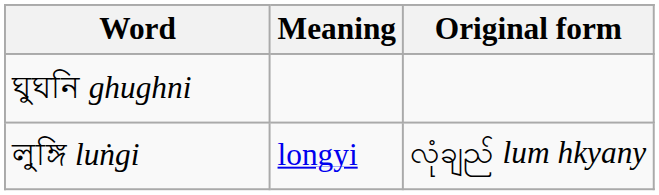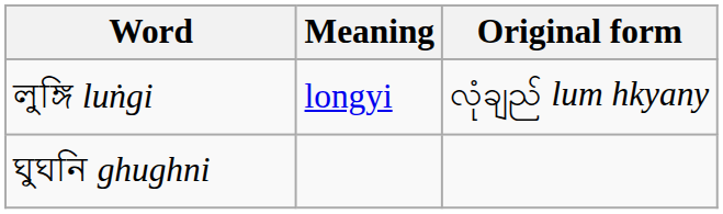 <table class="wikitable">
 <tr>
 <th>Word</th>
 <th>Meaning</th>
 <th>Original form</th>
 </tr>
 <tr>
+<td style="width:08em">লুঙ্গি <em>luṅgi</em></td>
+<td><a href='#'>longyi</a></td>
+<td>လုံချည် <em>lum hkyany</em></td>
+</tr>
+<tr>
 <td>ঘুঘনি <em>ghughni</em></td>
 <td></td>
 <td></td>
 </tr>
-<tr>
-<td style="width:08em">লুঙ্গি <em>luṅgi</em></td>
-<td><a href='#'>longyi</a></td>
-<td>လုံချည် <em>lum hkyany</em></td>
-</tr>
 </table>
